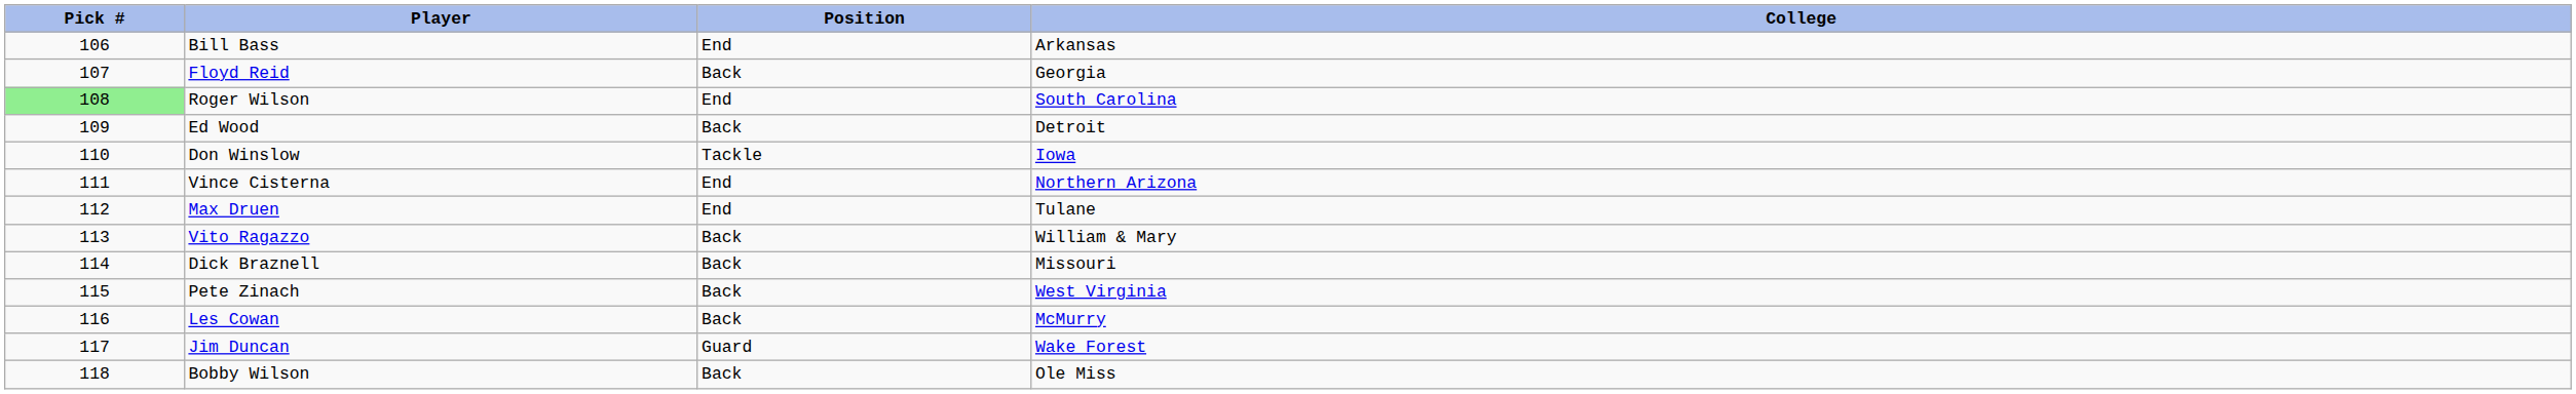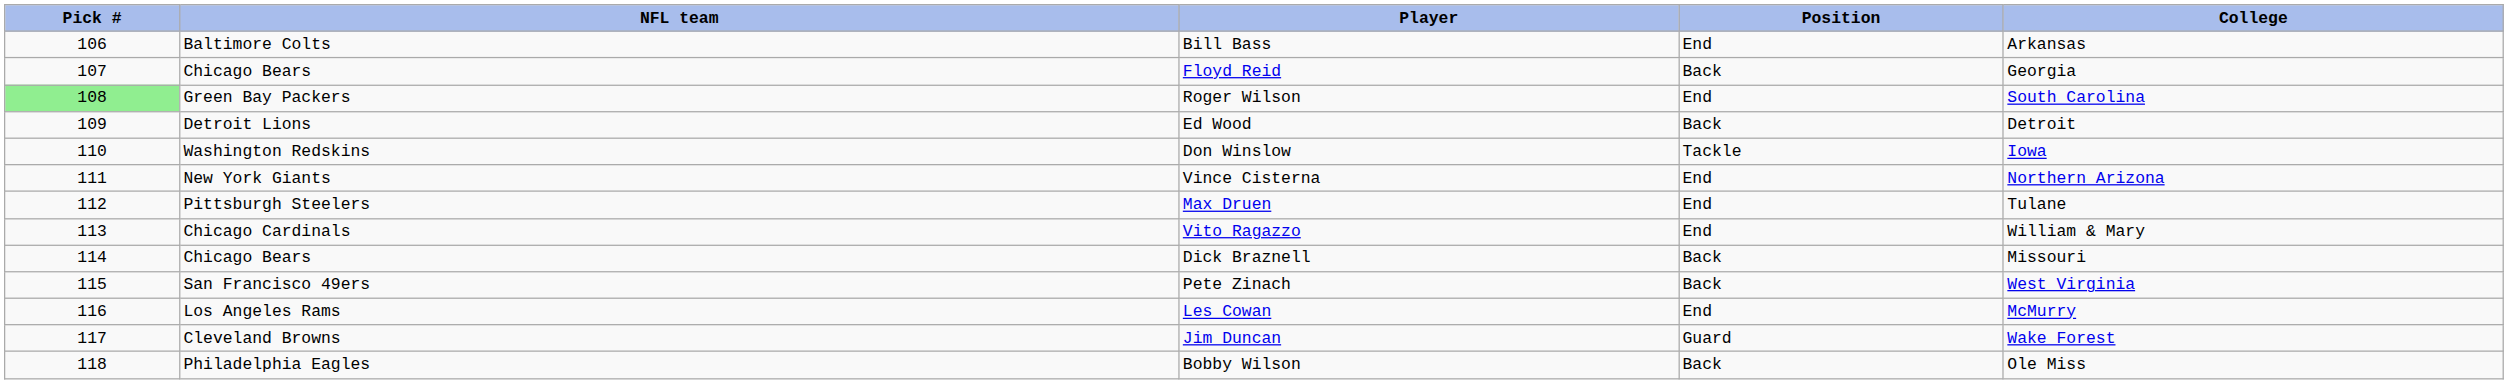 <table class="wikitable sortable sortable" style="width: 100%">
 <tr>
 <th style="background:#A8BDEC;" width=7%>Pick #</th>
+<th width=40% style="background:#A8BDEC;">NFL team</th>
 <th width=20% style="background:#A8BDEC;">Player</th>
 <th width=13% style="background:#A8BDEC;">Position</th>
 <th style="background:#A8BDEC;">College</th>
 </tr>
 <tr>
 <td align=center>106</td>
+<td>Baltimore Colts</td>
 <td>Bill Bass</td>
 <td>End</td>
 <td>Arkansas</td>
 </tr>
 <tr>
 <td align=center>107</td>
+<td>Chicago Bears</td>
 <td><a href='#'>Floyd Reid</a></td>
 <td>Back</td>
 <td>Georgia</td>
 </tr>
 <tr>
 <td align=center style="background: lightgreen;">108</td>
+<td>Green Bay Packers</td>
 <td>Roger Wilson</td>
 <td>End</td>
 <td><a href='#'>South Carolina</a></td>
 </tr>
 <tr>
 <td align=center>109</td>
+<td>Detroit Lions</td>
 <td>Ed Wood</td>
 <td>Back</td>
 <td>Detroit</td>
 </tr>
 <tr>
 <td align=center>110</td>
+<td>Washington Redskins</td>
 <td>Don Winslow</td>
 <td>Tackle</td>
 <td><a href='#'>Iowa</a></td>
 </tr>
 <tr>
 <td align=center>111</td>
+<td>New York Giants</td>
 <td>Vince Cisterna</td>
 <td>End</td>
 <td><a href='#'>Northern Arizona</a></td>
 </tr>
 <tr>
 <td align=center>112</td>
+<td>Pittsburgh Steelers</td>
 <td><a href='#'>Max Druen</a></td>
 <td>End</td>
 <td>Tulane</td>
 </tr>
 <tr>
 <td align=center>113</td>
+<td>Chicago Cardinals</td>
 <td><a href='#'>Vito Ragazzo</a></td>
-<td>Back</td>
+<td>End</td>
 <td>William & Mary</td>
 </tr>
 <tr>
 <td align=center>114</td>
+<td>Chicago Bears</td>
 <td>Dick Braznell</td>
 <td>Back</td>
 <td>Missouri</td>
 </tr>
 <tr>
 <td align=center>115</td>
+<td>San Francisco 49ers</td>
 <td>Pete Zinach</td>
 <td>Back</td>
 <td><a href='#'>West Virginia</a></td>
 </tr>
 <tr>
 <td align=center>116</td>
+<td>Los Angeles Rams</td>
 <td><a href='#'>Les Cowan</a></td>
-<td>Back</td>
+<td>End</td>
 <td><a href='#'>McMurry</a></td>
 </tr>
 <tr>
 <td align=center>117</td>
+<td>Cleveland Browns</td>
 <td><a href='#'>Jim Duncan</a></td>
 <td>Guard</td>
 <td><a href='#'>Wake Forest</a></td>
 </tr>
 <tr>
 <td align=center>118</td>
+<td>Philadelphia Eagles</td>
 <td>Bobby Wilson</td>
 <td>Back</td>
 <td>Ole Miss</td>
 </tr>
 </table>
